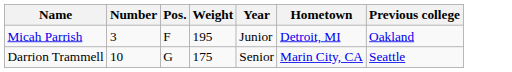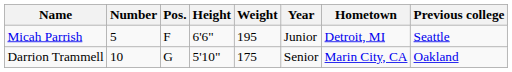 <table class="wikitable sortable" border="1">
 <tr>
 <th>Name</th>
 <th>Number</th>
 <th>Pos.</th>
+<th>Height</th>
 <th>Weight</th>
 <th>Year</th>
 <th>Hometown</th>
 <th class="unsortable">Previous college</th>
 </tr>
 <tr>
 <td><a href='#'>Micah Parrish</a></td>
-<td>3</td>
+<td>5</td>
 <td>F</td>
+<td>6'6"</td>
 <td>195</td>
 <td>Junior</td>
 <td><a href='#'>Detroit, MI</a></td>
-<td><a href='#'>Oakland</a></td>
+<td><a href='#'>Seattle</a></td>
 </tr>
 <tr>
 <td>Darrion Trammell</td>
 <td>10</td>
 <td>G</td>
+<td>5'10"</td>
 <td>175</td>
 <td>Senior</td>
 <td><a href='#'>Marin City, CA</a></td>
-<td><a href='#'>Seattle</a></td>
+<td><a href='#'>Oakland</a></td>
 </tr>
 </table>
